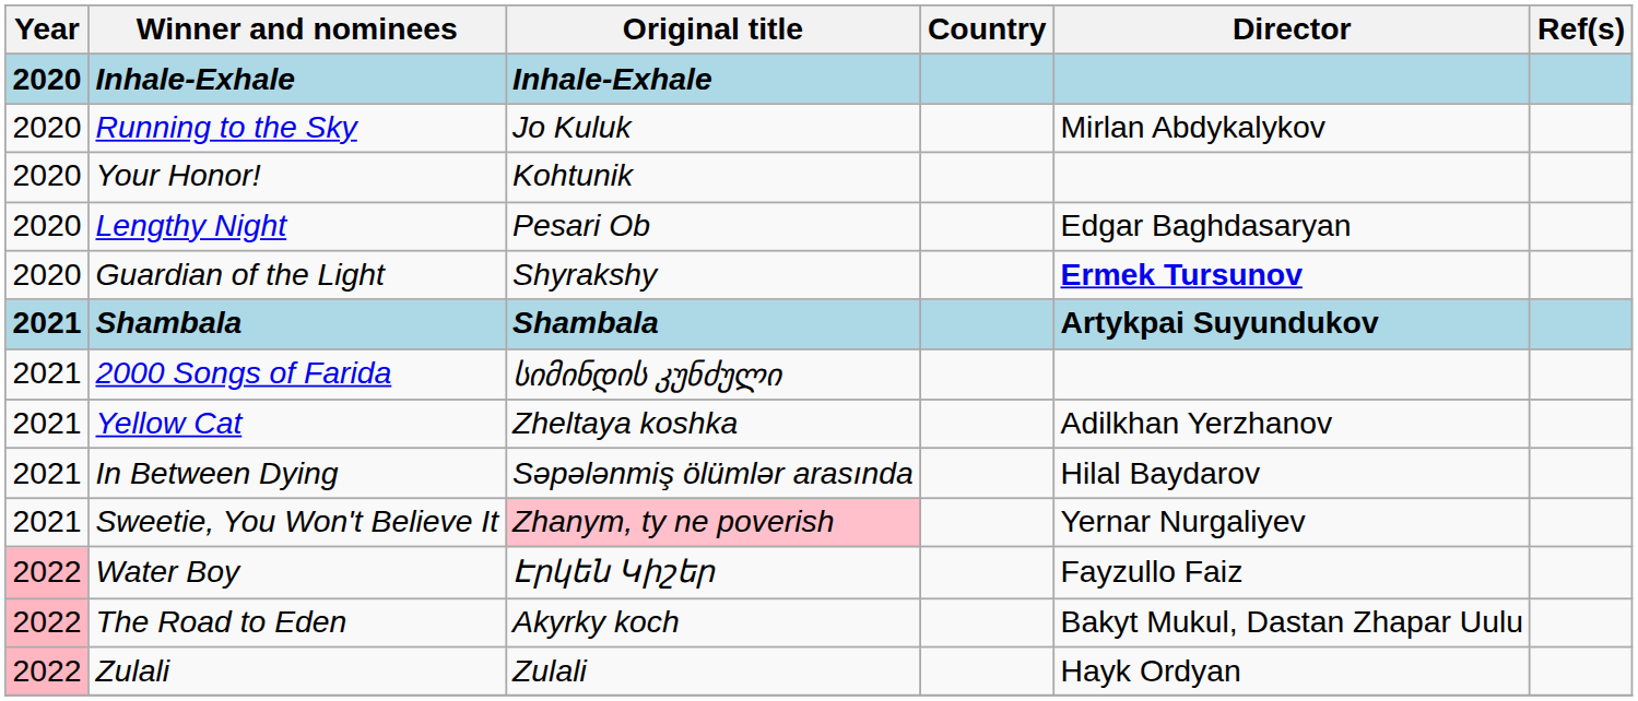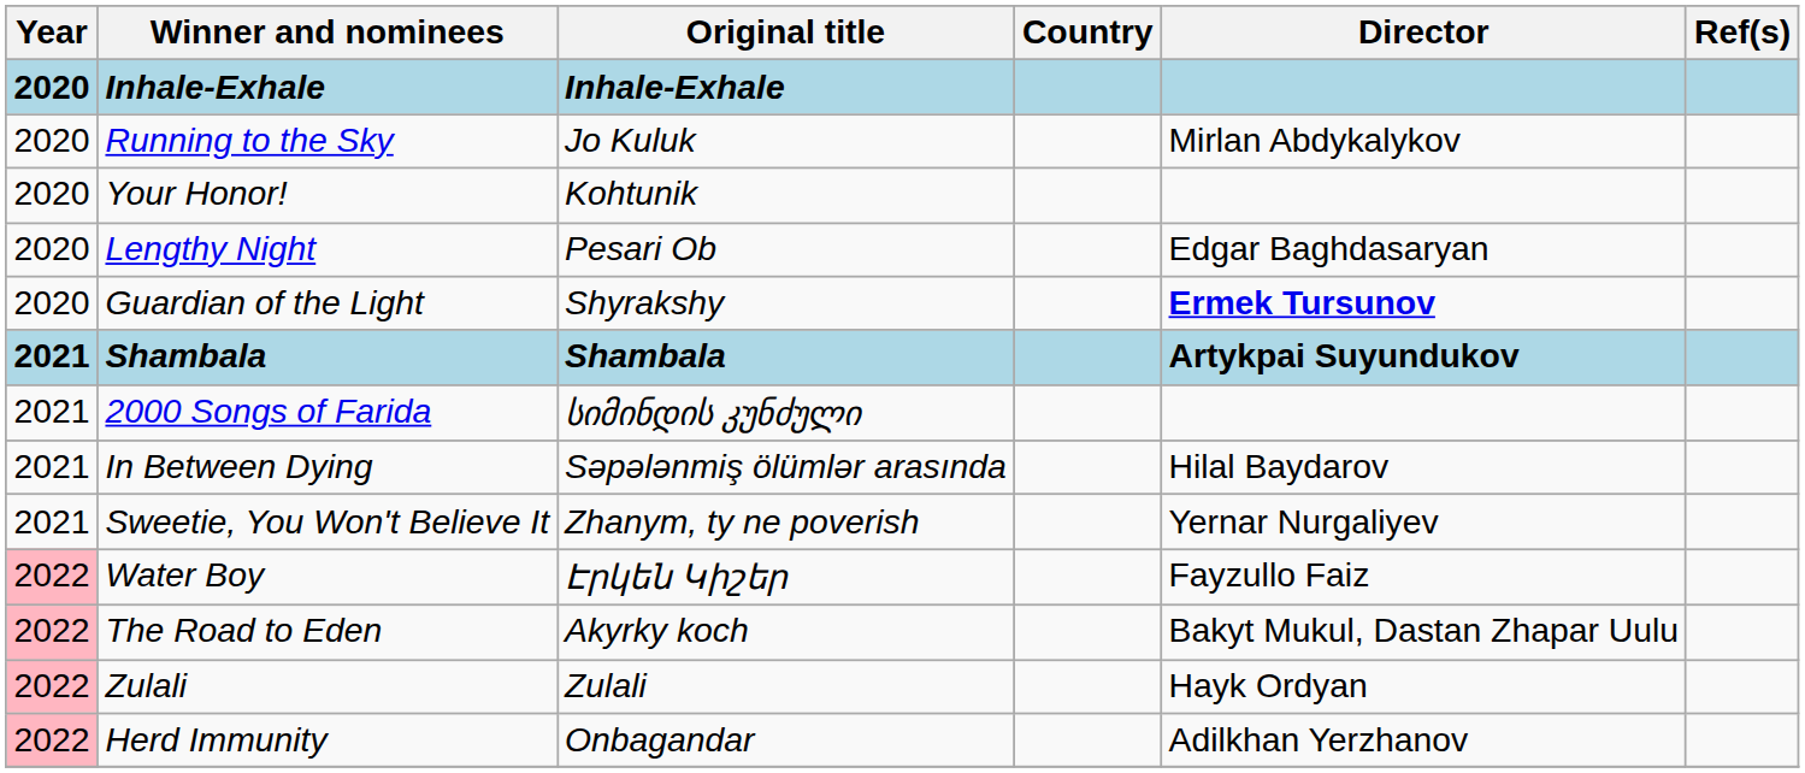 <table class="wikitable sortable">
 <tr>
 <th scope="col">Year</th>
 <th scope="col">Winner and nominees</th>
 <th scope="col">Original title</th>
 <th scope="col">Country</th>
 <th scope="col">Director</th>
 <th scope="col" class="unsortable">Ref(s)</th>
 </tr>
 <tr>
 <td style="background-color:lightblue"><strong>2020</strong></td>
 <td style="background-color:lightblue"><strong><em>Inhale-Exhale</em></strong></td>
 <td style="background-color:lightblue"><strong><em>Inhale-Exhale</em></strong></td>
 <td style="background-color:lightblue"><strong></strong></td>
 <td style="background-color:lightblue"><strong></strong></td>
 <td style="background-color:lightblue"></td>
 </tr>
 <tr>
 <td>2020</td>
 <td><em><a href='#'>Running to the Sky</a></em></td>
 <td><em>Jo Kuluk</em></td>
 <td></td>
 <td>Mirlan Abdykalykov</td>
 <td></td>
 </tr>
 <tr>
 <td>2020</td>
 <td><em>Your Honor!</em></td>
 <td><em>Kohtunik</em></td>
 <td></td>
 <td></td>
 <td></td>
 </tr>
 <tr>
 <td>2020</td>
 <td><em><a href='#'>Lengthy Night</a></em></td>
 <td><em>Pesari Ob</em></td>
 <td></td>
 <td>Edgar Baghdasaryan</td>
 <td></td>
 </tr>
 <tr>
 <td>2020</td>
 <td><em>Guardian of the Light</em></td>
 <td><em>Shyrakshy</em></td>
 <td></td>
 <td><strong><a href='#'>Ermek Tursunov</a></strong></td>
 <td></td>
 </tr>
 <tr>
 <td style="background-color:lightblue"><strong>2021</strong></td>
 <td style="background-color:lightblue"><strong><em>Shambala</em></strong></td>
 <td style="background-color:lightblue"><strong><em>Shambala</em></strong></td>
 <td style="background-color:lightblue"><strong></strong></td>
 <td style="background-color:lightblue"><strong>Artykpai Suyundukov</strong></td>
 <td style="background-color:lightblue"></td>
 </tr>
 <tr>
 <td>2021</td>
 <td><em><a href='#'>2000 Songs of Farida</a></em></td>
 <td><em>სიმინდის კუნძული</em></td>
 <td></td>
 <td></td>
 <td></td>
 </tr>
 <tr>
 <td>2021</td>
-<td><em><a href='#'>Yellow Cat</a></em></td>
-<td><em>Zheltaya koshka</em></td>
-<td></td>
-<td>Adilkhan Yerzhanov</td>
-<td></td>
-</tr>
-<tr>
-<td>2021</td>
 <td><em>In Between Dying</em></td>
 <td><em>Səpələnmiş ölümlər arasında</em></td>
 <td></td>
 <td>Hilal Baydarov</td>
 <td></td>
 </tr>
 <tr>
 <td>2021</td>
 <td><em>Sweetie, You Won't Believe It</em></td>
-<td style="background: pink;"><em>Zhanym, ty ne poverish</em></td>
+<td><em>Zhanym, ty ne poverish</em></td>
 <td></td>
 <td>Yernar Nurgaliyev</td>
 <td></td>
 </tr>
 <tr>
 <td style="background-color:lightpink">2022</td>
 <td><em>Water Boy</em></td>
 <td><em>Էրկեն Կիշեր</em></td>
 <td></td>
 <td>Fayzullo Faiz</td>
 <td></td>
 </tr>
 <tr>
 <td style="background-color:lightpink">2022</td>
 <td><em>The Road to Eden</em></td>
 <td><em>Akyrky koch</em></td>
 <td></td>
 <td>Bakyt Mukul, Dastan Zhapar Uulu</td>
 <td></td>
 </tr>
 <tr>
 <td style="background-color:lightpink">2022</td>
 <td><em>Zulali</em></td>
 <td><em>Zulali</em></td>
 <td></td>
 <td>Hayk Ordyan</td>
 <td></td>
 </tr>
 <tr>
+<td style="background-color:lightpink">2022</td>
+<td><em>Herd Immunity</em></td>
+<td><em>Onbagandar</em></td>
+<td></td>
+<td>Adilkhan Yerzhanov</td>
+<td></td>
+</tr>
+<tr>
 </tr>
 </table>
